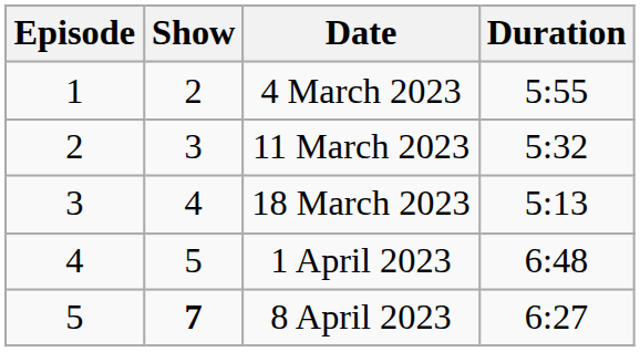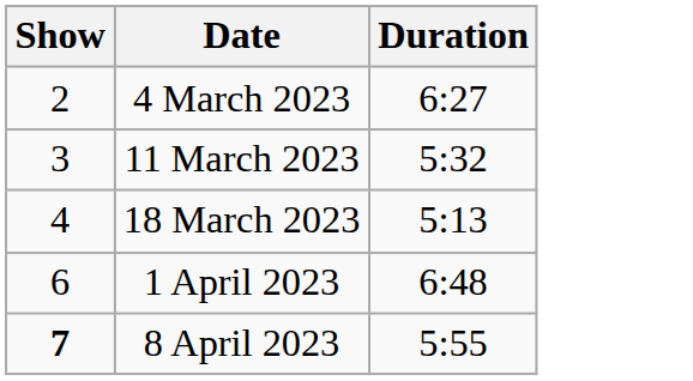 <table class="wikitable" style="text-align: center;">
 <tr>
-<th>Episode</th>
 <th>Show</th>
 <th>Date</th>
 <th>Duration</th>
 </tr>
 <tr>
-<td>1</td>
 <td>2</td>
 <td>4 March 2023</td>
-<td>5:55</td>
+<td>6:27</td>
 </tr>
 <tr>
-<td>2</td>
 <td>3</td>
 <td>11 March 2023</td>
 <td>5:32</td>
 </tr>
 <tr>
-<td>3</td>
 <td>4</td>
 <td>18 March 2023</td>
 <td>5:13</td>
 </tr>
 <tr>
-<td>4</td>
-<td>5</td>
+<td>6</td>
 <td>1 April 2023</td>
 <td>6:48</td>
 </tr>
 <tr>
-<td>5</td>
 <td><strong>7</strong></td>
 <td>8 April 2023</td>
-<td>6:27</td>
+<td>5:55</td>
 </tr>
 </table>
